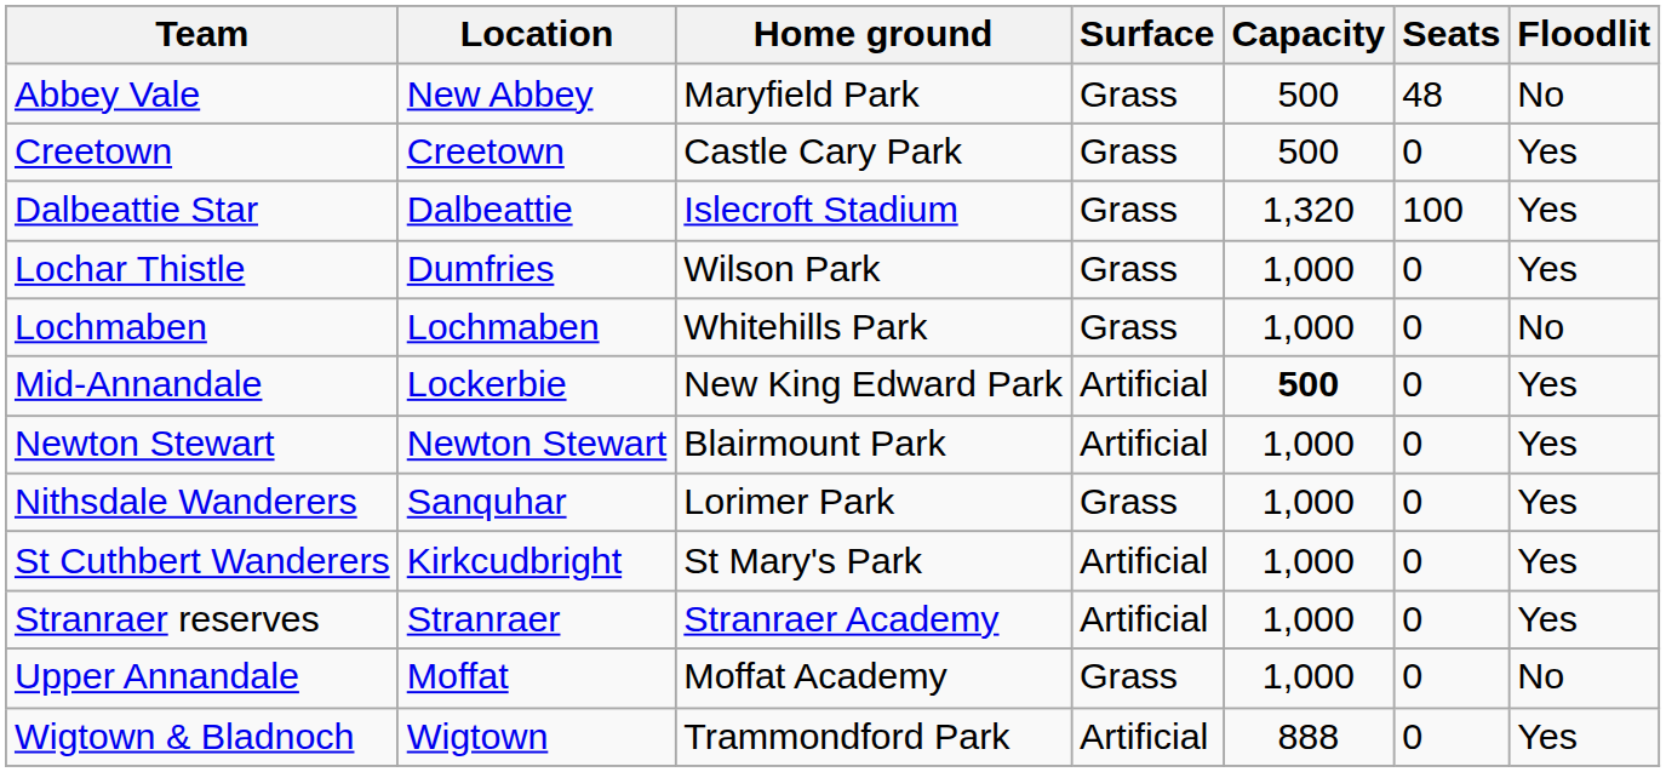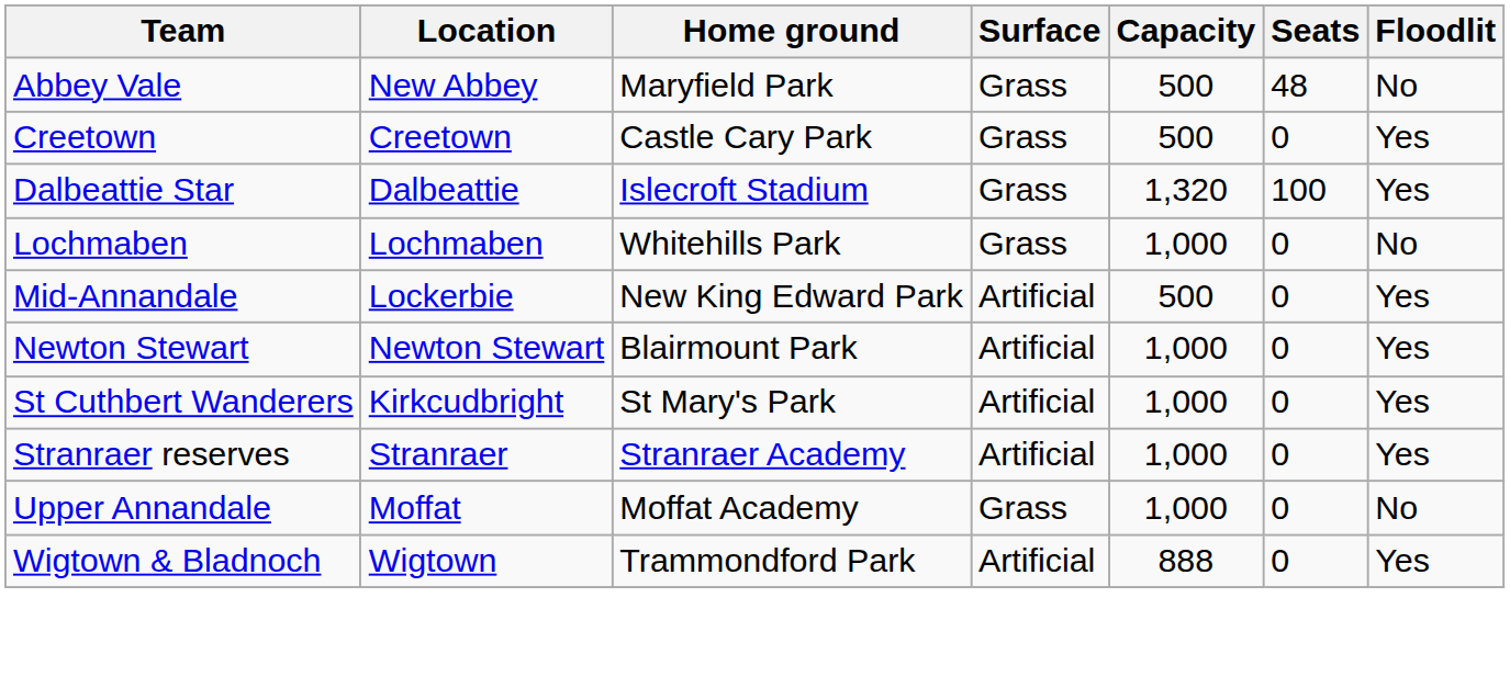 <table class="wikitable sortable">
 <tr>
 <th>Team</th>
 <th>Location</th>
 <th>Home ground</th>
 <th>Surface</th>
 <th>Capacity</th>
 <th>Seats</th>
 <th>Floodlit</th>
 </tr>
 <tr>
 <td><a href='#'>Abbey Vale</a></td>
 <td><a href='#'>New Abbey</a></td>
 <td>Maryfield Park</td>
 <td>Grass</td>
 <td align="center">500</td>
 <td>48</td>
 <td>No</td>
 </tr>
 <tr>
 <td><a href='#'>Creetown</a></td>
 <td><a href='#'>Creetown</a></td>
 <td>Castle Cary Park</td>
 <td>Grass</td>
 <td align="center">500</td>
 <td>0</td>
 <td>Yes</td>
 </tr>
 <tr>
 <td><a href='#'>Dalbeattie Star</a></td>
 <td><a href='#'>Dalbeattie</a></td>
 <td><a href='#'>Islecroft Stadium</a></td>
 <td>Grass</td>
 <td align="center">1,320</td>
 <td>100</td>
 <td>Yes</td>
 </tr>
 <tr>
-<td><a href='#'>Lochar Thistle</a></td>
-<td><a href='#'>Dumfries</a></td>
-<td>Wilson Park</td>
-<td>Grass</td>
-<td align="center">1,000</td>
-<td>0</td>
-<td>Yes</td>
-</tr>
-<tr>
 <td><a href='#'>Lochmaben</a></td>
 <td><a href='#'>Lochmaben</a></td>
 <td>Whitehills Park</td>
 <td>Grass</td>
 <td align="center">1,000</td>
 <td>0</td>
 <td>No</td>
 </tr>
 <tr>
 <td><a href='#'>Mid-Annandale</a></td>
 <td><a href='#'>Lockerbie</a></td>
 <td>New King Edward Park</td>
 <td>Artificial</td>
-<td align="center"><strong>500</strong></td>
+<td align="center">500</td>
 <td>0</td>
 <td>Yes</td>
 </tr>
 <tr>
 <td><a href='#'>Newton Stewart</a></td>
 <td><a href='#'>Newton Stewart</a></td>
 <td>Blairmount Park</td>
 <td>Artificial</td>
-<td align="center">1,000</td>
-<td>0</td>
-<td>Yes</td>
-</tr>
-<tr>
-<td><a href='#'>Nithsdale Wanderers</a></td>
-<td><a href='#'>Sanquhar</a></td>
-<td>Lorimer Park</td>
-<td>Grass</td>
 <td align="center">1,000</td>
 <td>0</td>
 <td>Yes</td>
 </tr>
 <tr>
 <td><a href='#'>St Cuthbert Wanderers</a></td>
 <td><a href='#'>Kirkcudbright</a></td>
 <td>St Mary's Park</td>
 <td>Artificial</td>
 <td align="center">1,000</td>
 <td>0</td>
 <td>Yes</td>
 </tr>
 <tr>
 <td><a href='#'>Stranraer</a> reserves</td>
 <td><a href='#'>Stranraer</a></td>
 <td><a href='#'>Stranraer Academy</a></td>
 <td>Artificial</td>
 <td align="center">1,000</td>
 <td>0</td>
 <td>Yes</td>
 </tr>
 <tr>
 <td><a href='#'>Upper Annandale</a></td>
 <td><a href='#'>Moffat</a></td>
 <td>Moffat Academy</td>
 <td>Grass</td>
 <td align="center">1,000</td>
 <td>0</td>
 <td>No</td>
 </tr>
 <tr>
 <td><a href='#'>Wigtown & Bladnoch</a></td>
 <td><a href='#'>Wigtown</a></td>
 <td>Trammondford Park</td>
 <td>Artificial</td>
 <td align="center">888</td>
 <td>0</td>
 <td>Yes</td>
 </tr>
 </table>
